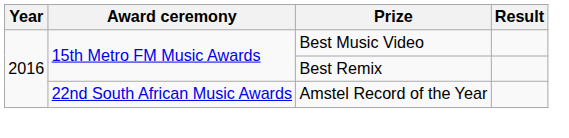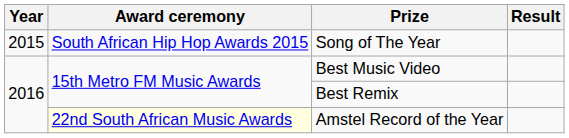 <table class ="wikitable">
 <tr>
 <th>Year</th>
 <th>Award ceremony</th>
 <th>Prize</th>
 <th>Result</th>
+</tr>
+<tr>
+<td>2015</td>
+<td><a href='#'>South African Hip Hop Awards 2015</a></td>
+<td>Song of The Year</td>
+<td></td>
 </tr>
 <tr>
 <td rowspan="3">2016</td>
 <td rowspan="2"><a href='#'>15th Metro FM Music Awards</a></td>
 <td>Best Music Video</td>
 <td></td>
 </tr>
 <tr>
 <td>Best Remix</td>
 <td></td>
 </tr>
 <tr>
-<td><a href='#'>22nd South African Music Awards</a></td>
+<td style="background: lightyellow;"><a href='#'>22nd South African Music Awards</a></td>
 <td>Amstel Record of the Year</td>
 <td></td>
 </tr>
 </table>
